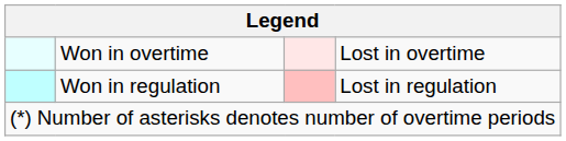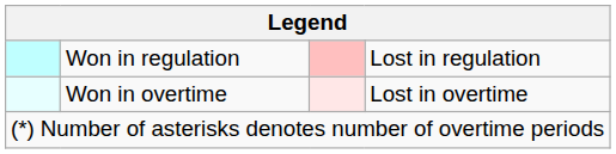 <table class="wikitable">
 <tr>
 <th colspan="4">Legend</th>
+</tr>
+<tr>
+<td style="background:#BFFFFF; width:2em"></td>
+<td>Won in regulation</td>
+<td style="background:#FFBFBF; width:2em"></td>
+<td>Lost in regulation</td>
 </tr>
 <tr>
 <td style="background:#E7FFFF; width:2em"></td>
 <td>Won in overtime</td>
 <td style="background:#FFE7E7; width:2em"></td>
 <td>Lost in overtime</td>
 </tr>
 <tr>
-<td style="background:#BFFFFF; width:2em"></td>
-<td>Won in regulation</td>
-<td style="background:#FFBFBF; width:2em"></td>
-<td>Lost in regulation</td>
-</tr>
-<tr>
 <td colspan="4">(*) Number of asterisks denotes number of overtime periods</td>
 </tr>
 </table>
